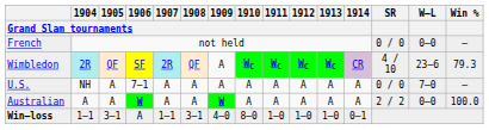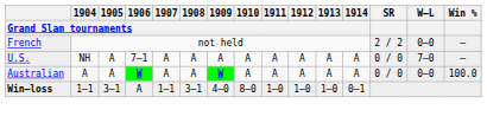 <table class=wikitable style=font-size:100%;text-align:center>
 <tr>
 <th style=width:85px></th>
 <th>1904</th>
 <th>1905</th>
 <th>1906</th>
 <th>1907</th>
 <th>1908</th>
 <th>1909</th>
 <th>1910</th>
 <th>1911</th>
 <th>1912</th>
 <th>1913</th>
 <th>1914</th>
 <th style=width:45px>SR</th>
 <th style=width:45px>W–L</th>
 <th style=width:45px>Win %</th>
 </tr>
 <tr>
 <th style=text-align:left colspan=12><a href='#'>Grand Slam tournaments</a></th>
 <th></th>
 <th></th>
 <th></th>
 </tr>
 <tr>
 <td style=text-align:left bgcolor=efefef><a href='#'>French</a></td>
 <td colspan=11>not held</td>
-<td bgcolor=efefef>0 / 0</td>
+<td bgcolor=efefef>2 / 2</td>
 <td bgcolor=efefef>0–0</td>
 <td bgcolor=efefef>–</td>
-</tr>
-<tr>
-<td style=text-align:left bgcolor=efefef><a href='#'>Wimbledon</a></td>
-<td bgcolor=afeeee><a href='#'>2R</a></td>
-<td bgcolor=ffebcd><a href='#'>QF</a></td>
-<td bgcolor=yellow><a href='#'>SF</a></td>
-<td bgcolor=afeeee><a href='#'>2R</a></td>
-<td bgcolor=ffebcd><a href='#'>QF</a></td>
-<td>A</td>
-<td bgcolor=lime><strong><a href='#'>W<sub>C</sub></a></strong></td>
-<td bgcolor=lime><strong><a href='#'>W<sub>C</sub></a></strong></td>
-<td bgcolor=lime><strong><a href='#'>W<sub>C</sub></a></strong></td>
-<td bgcolor=lime><strong><a href='#'>W<sub>C</sub></a></strong></td>
-<td bgcolor=thistle><a href='#'>CR</a></td>
-<td bgcolor=efefef>4 / 10</td>
-<td bgcolor=efefef>23–6</td>
-<td bgcolor=efefef>79.3</td>
 </tr>
 <tr>
 <td style=text-align:left bgcolor=efefef><a href='#'>U.S.</a></td>
 <td>NH</td>
 <td>A</td>
 <td>7–1</td>
 <td>A</td>
 <td>A</td>
 <td>A</td>
 <td>A</td>
 <td>A</td>
 <td>A</td>
 <td>A</td>
 <td>A</td>
 <td bgcolor=efefef>0 / 0</td>
 <td bgcolor=efefef>7–0</td>
 <td bgcolor=efefef>–</td>
 </tr>
 <tr>
 <td style=text-align:left bgcolor=efefef><a href='#'>Australian</a></td>
 <td>A</td>
 <td>A</td>
 <td bgcolor=lime><strong><a href='#'>W</a></strong></td>
 <td>A</td>
 <td>A</td>
 <td bgcolor=lime><strong><a href='#'>W</a></strong></td>
 <td>A</td>
 <td>A</td>
 <td>A</td>
 <td>A</td>
 <td>A</td>
-<td bgcolor=efefef>2 / 2</td>
+<td bgcolor=efefef>0 / 0</td>
 <td bgcolor=efefef>0–0</td>
 <td bgcolor=efefef>100.0</td>
 </tr>
 <tr style=background:#efefef>
 <td style=text-align:left><strong>Win–loss</strong></td>
 <td>1–1</td>
 <td>3–1</td>
 <td>A</td>
 <td>1–1</td>
 <td>3–1</td>
 <td>4–0</td>
 <td>8–0</td>
 <td>1–0</td>
 <td>1–0</td>
 <td>1–0</td>
 <td>0–1</td>
 <td colspan=3></td>
 </tr>
 </table>
